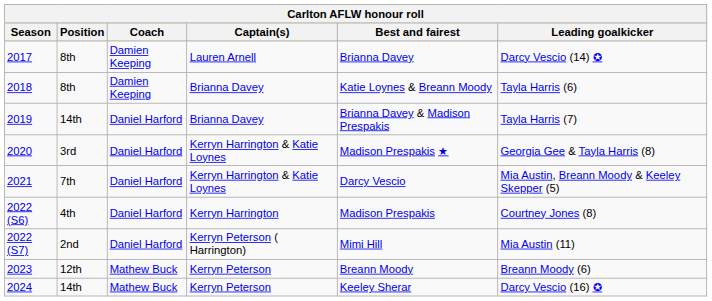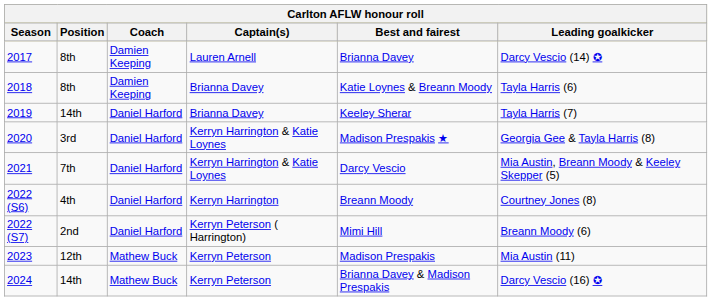 <table class="wikitable">
 <tr style="background:#bdb76b;font-size: 87%">
 <th colspan="9">Carlton AFLW honour roll</th>
 </tr>
 <tr style="background:#bdb76b;font-size: 87%;">
 <th>Season</th>
 <th>Position</th>
 <th>Coach</th>
 <th>Captain(s)</th>
 <th>Best and fairest</th>
 <th>Leading goalkicker</th>
 </tr>
 <tr style="font-size: 87%;">
 <td><a href='#'>2017</a></td>
 <td>8th</td>
 <td><a href='#'>Damien Keeping</a></td>
 <td><a href='#'>Lauren Arnell</a></td>
 <td><a href='#'>Brianna Davey</a></td>
 <td><a href='#'>Darcy Vescio</a> (14) <a href='#'>✪</a></td>
 </tr>
 <tr style="font-size: 87%;">
 <td><a href='#'>2018</a></td>
 <td>8th</td>
 <td><a href='#'>Damien Keeping</a></td>
 <td><a href='#'>Brianna Davey</a></td>
 <td><a href='#'>Katie Loynes</a> & <a href='#'>Breann Moody</a></td>
 <td><a href='#'>Tayla Harris</a> (6)</td>
 </tr>
 <tr style="font-size: 87%;">
 <td><a href='#'>2019</a></td>
 <td>14th</td>
 <td><a href='#'>Daniel Harford</a></td>
 <td><a href='#'>Brianna Davey</a></td>
-<td><a href='#'>Brianna Davey</a> & <a href='#'>Madison Prespakis</a></td>
+<td><a href='#'>Keeley Sherar</a></td>
 <td><a href='#'>Tayla Harris</a> (7)</td>
 </tr>
 <tr style="font-size: 87%;">
 <td><a href='#'>2020</a></td>
 <td>3rd</td>
 <td><a href='#'>Daniel Harford</a></td>
 <td><a href='#'>Kerryn Harrington</a> & <a href='#'>Katie Loynes</a></td>
 <td><a href='#'>Madison Prespakis</a> <a href='#'>★</a></td>
 <td><a href='#'>Georgia Gee</a> & <a href='#'>Tayla Harris</a> (8)</td>
 </tr>
 <tr style="font-size: 87%;">
 <td><a href='#'>2021</a></td>
 <td>7th</td>
 <td><a href='#'>Daniel Harford</a></td>
 <td><a href='#'>Kerryn Harrington</a> & <a href='#'>Katie Loynes</a></td>
 <td><a href='#'>Darcy Vescio</a></td>
 <td><a href='#'>Mia Austin</a>, <a href='#'>Breann Moody</a> & <a href='#'>Keeley Skepper</a> (5)</td>
 </tr>
 <tr style="font-size: 87%;">
 <td><a href='#'>2022 (S6)</a></td>
 <td>4th</td>
 <td><a href='#'>Daniel Harford</a></td>
 <td><a href='#'>Kerryn Harrington</a></td>
-<td><a href='#'>Madison Prespakis</a></td>
+<td><a href='#'>Breann Moody</a></td>
 <td><a href='#'>Courtney Jones</a> (8)</td>
 </tr>
 <tr style="font-size: 87%;">
 <td><a href='#'>2022 (S7)</a></td>
 <td>2nd</td>
 <td><a href='#'>Daniel Harford</a></td>
 <td><a href='#'>Kerryn Peterson</a> ( Harrington)</td>
 <td><a href='#'>Mimi Hill</a></td>
-<td><a href='#'>Mia Austin</a> (11)</td>
+<td><a href='#'>Breann Moody</a> (6)</td>
 </tr>
 <tr style="font-size: 87%;">
 <td><a href='#'>2023</a></td>
 <td>12th</td>
 <td><a href='#'>Mathew Buck</a></td>
 <td><a href='#'>Kerryn Peterson</a></td>
-<td><a href='#'>Breann Moody</a></td>
-<td><a href='#'>Breann Moody</a> (6)</td>
+<td><a href='#'>Madison Prespakis</a></td>
+<td><a href='#'>Mia Austin</a> (11)</td>
 </tr>
 <tr style="font-size: 87%;">
 <td><a href='#'>2024</a></td>
 <td>14th</td>
 <td><a href='#'>Mathew Buck</a></td>
 <td><a href='#'>Kerryn Peterson</a></td>
-<td><a href='#'>Keeley Sherar</a></td>
+<td><a href='#'>Brianna Davey</a> & <a href='#'>Madison Prespakis</a></td>
 <td><a href='#'>Darcy Vescio</a> (16) <a href='#'>✪</a></td>
 </tr>
 </table>
